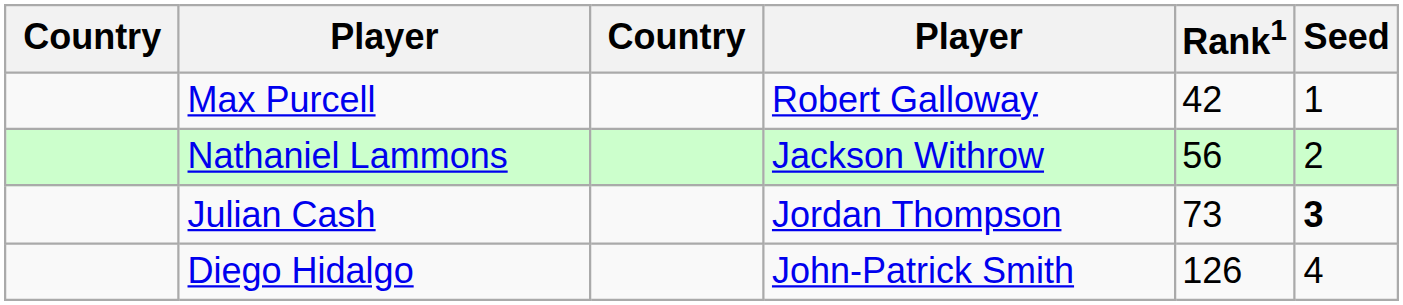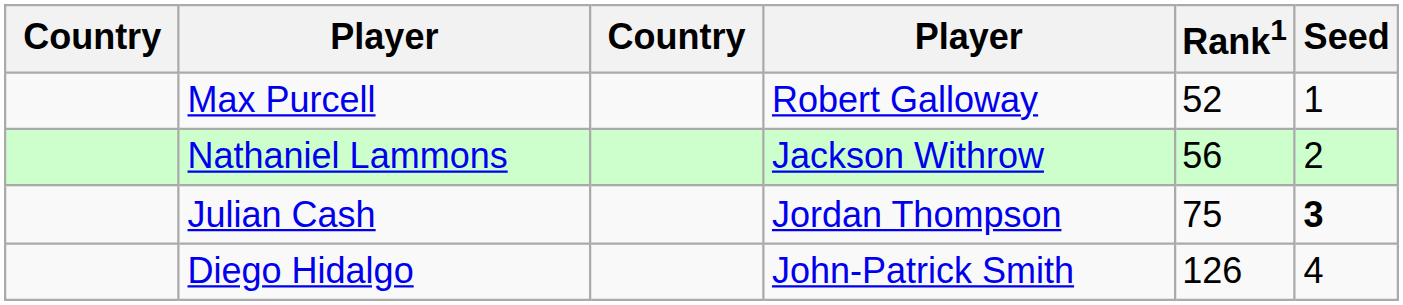 <table class="sortable wikitable">
 <tr>
 <th width="70">Country</th>
 <th width="175">Player</th>
 <th width="70">Country</th>
 <th width="175">Player</th>
 <th>Rank<sup>1</sup></th>
 <th>Seed</th>
 </tr>
 <tr>
 <td></td>
 <td><a href='#'>Max Purcell</a></td>
 <td></td>
 <td><a href='#'>Robert Galloway</a></td>
-<td>42</td>
+<td>52</td>
 <td>1</td>
 </tr>
 <tr bgcolor=#cfc>
 <td></td>
 <td><a href='#'>Nathaniel Lammons</a></td>
 <td></td>
 <td><a href='#'>Jackson Withrow</a></td>
 <td>56</td>
 <td>2</td>
 </tr>
 <tr>
 <td></td>
 <td><a href='#'>Julian Cash</a></td>
 <td></td>
 <td><a href='#'>Jordan Thompson</a></td>
-<td>73</td>
+<td>75</td>
 <td><strong>3</strong></td>
 </tr>
 <tr>
 <td></td>
 <td><a href='#'>Diego Hidalgo</a></td>
 <td></td>
 <td><a href='#'>John-Patrick Smith</a></td>
 <td>126</td>
 <td>4</td>
 </tr>
 </table>
